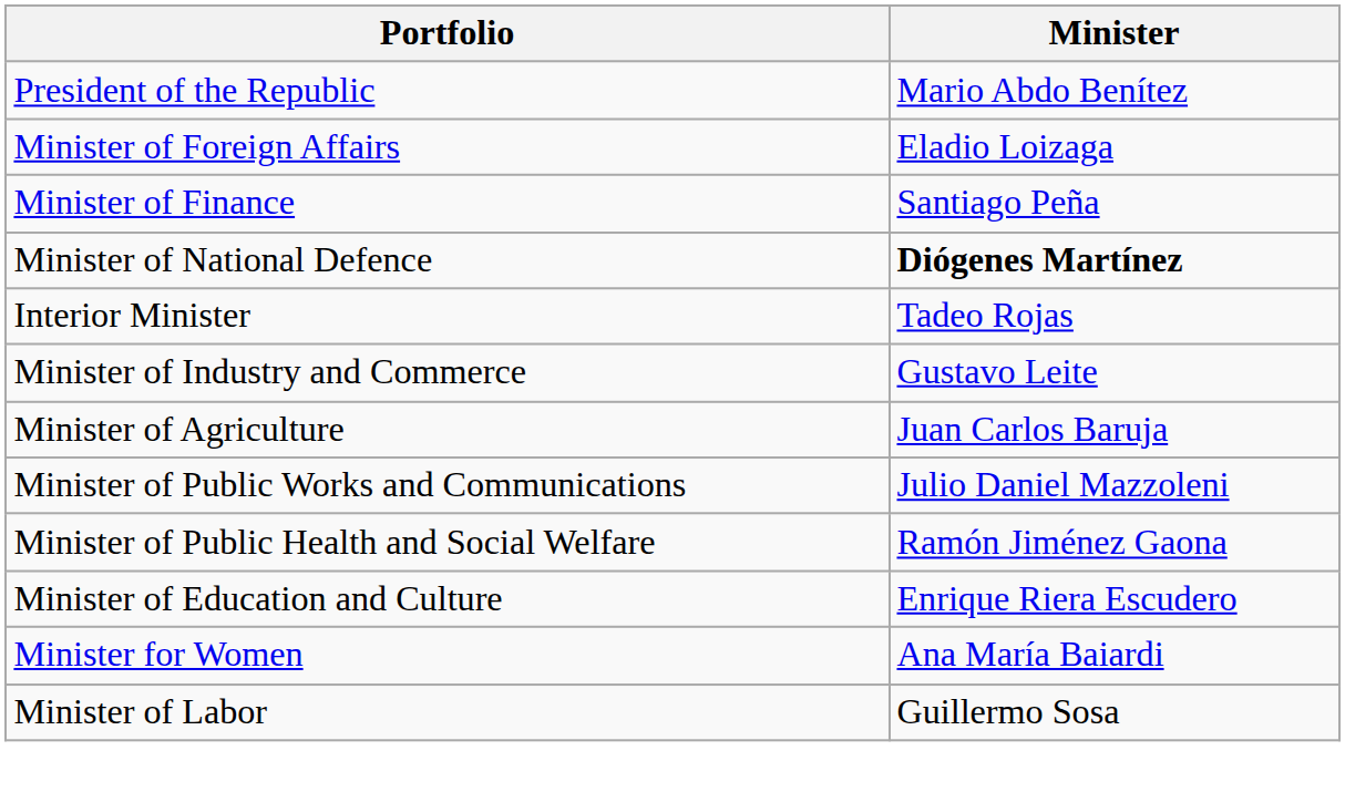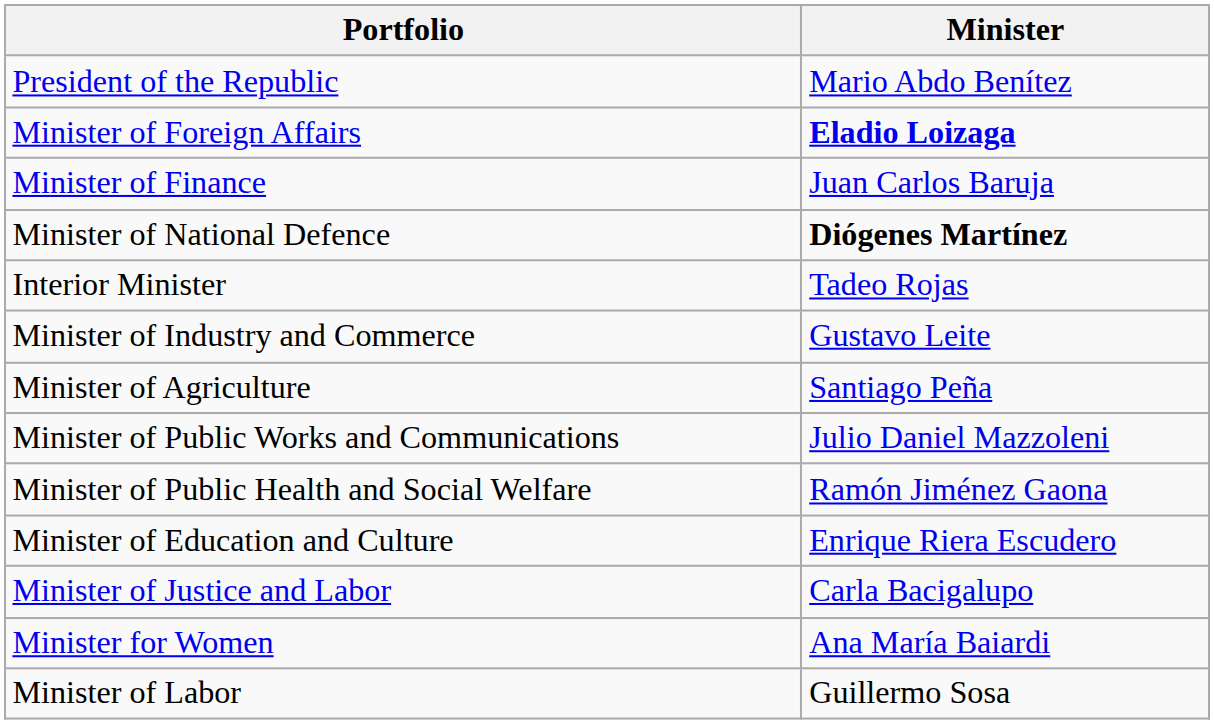 <table class="sortable wikitable" style="width: 600px">
 <tr>
 <th width="400px">Portfolio</th>
 <th width="200px">Minister</th>
 </tr>
 <tr>
 <td><a href='#'>President of the Republic</a></td>
 <td><a href='#'>Mario Abdo Benítez</a></td>
 </tr>
 <tr>
 <td><a href='#'>Minister of Foreign Affairs</a></td>
-<td><a href='#'>Eladio Loizaga</a></td>
+<td><strong><a href='#'>Eladio Loizaga</a></strong></td>
 </tr>
 <tr>
 <td><a href='#'>Minister of Finance</a></td>
-<td><a href='#'>Santiago Peña</a></td>
+<td><a href='#'>Juan Carlos Baruja</a></td>
 </tr>
 <tr>
 <td>Minister of National Defence</td>
 <td><strong>Diógenes Martínez</strong></td>
 </tr>
 <tr>
 <td>Interior Minister</td>
 <td><a href='#'>Tadeo Rojas</a></td>
 </tr>
 <tr>
 <td>Minister of Industry and Commerce</td>
 <td><a href='#'>Gustavo Leite</a></td>
 </tr>
 <tr>
 <td>Minister of Agriculture</td>
-<td><a href='#'>Juan Carlos Baruja</a></td>
+<td><a href='#'>Santiago Peña</a></td>
 </tr>
 <tr>
 <td>Minister of Public Works and Communications</td>
 <td><a href='#'>Julio Daniel Mazzoleni</a></td>
 </tr>
 <tr>
 <td>Minister of Public Health and Social Welfare</td>
 <td><a href='#'>Ramón Jiménez Gaona</a></td>
 </tr>
 <tr>
 <td>Minister of Education and Culture</td>
 <td><a href='#'>Enrique Riera Escudero</a></td>
 </tr>
 <tr>
+<td><a href='#'>Minister of Justice and Labor</a></td>
+<td><a href='#'>Carla Bacigalupo</a></td>
+</tr>
+<tr>
 <td><a href='#'>Minister for Women</a></td>
 <td><a href='#'>Ana María Baiardi</a></td>
 </tr>
 <tr>
 <td>Minister of Labor</td>
 <td>Guillermo Sosa</td>
 </tr>
 </table>
